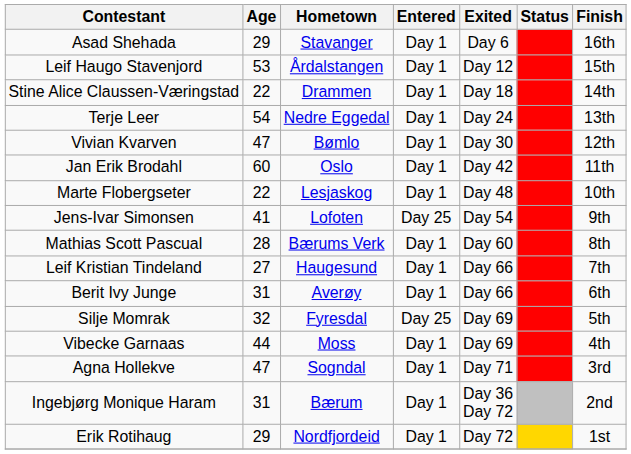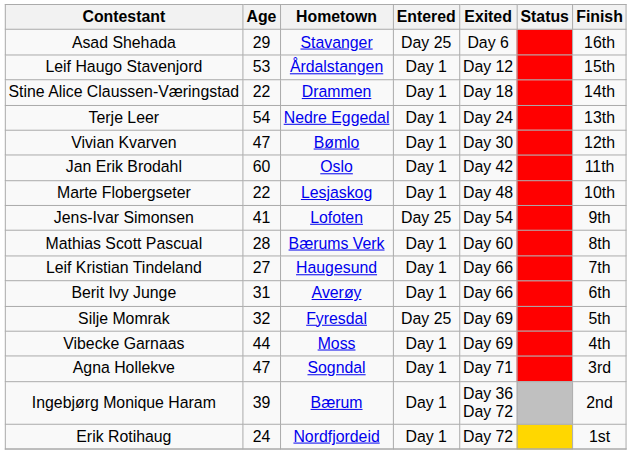 <table class="wikitable sortable" style="margin:auto; text-align:center">
 <tr>
 <th>Contestant</th>
 <th>Age</th>
 <th>Hometown</th>
 <th>Entered</th>
 <th>Exited</th>
 <th>Status</th>
 <th>Finish</th>
 </tr>
 <tr>
 <td>Asad Shehada</td>
 <td>29</td>
 <td><a href='#'>Stavanger</a></td>
-<td>Day 1</td>
+<td>Day 25</td>
 <td>Day 6</td>
 <td style="background:#ff0000;"></td>
 <td>16th</td>
 </tr>
 <tr>
 <td>Leif Haugo Stavenjord</td>
 <td>53</td>
 <td><a href='#'>Årdalstangen</a></td>
 <td>Day 1</td>
 <td>Day 12</td>
 <td style="background:#ff0000;"></td>
 <td>15th</td>
 </tr>
 <tr>
 <td>Stine Alice Claussen-Væringstad</td>
 <td>22</td>
 <td><a href='#'>Drammen</a></td>
 <td>Day 1</td>
 <td>Day 18</td>
 <td style="background:#ff0000;"></td>
 <td>14th</td>
 </tr>
 <tr>
 <td>Terje Leer</td>
 <td>54</td>
 <td><a href='#'>Nedre Eggedal</a></td>
 <td>Day 1</td>
 <td>Day 24</td>
 <td style="background:#ff0000;"></td>
 <td>13th</td>
 </tr>
 <tr>
 <td>Vivian Kvarven</td>
 <td>47</td>
 <td><a href='#'>Bømlo</a></td>
 <td>Day 1</td>
 <td>Day 30</td>
 <td style="background:#ff0000;"></td>
 <td>12th</td>
 </tr>
 <tr>
 <td>Jan Erik Brodahl</td>
 <td>60</td>
 <td><a href='#'>Oslo</a></td>
 <td>Day 1</td>
 <td>Day 42</td>
 <td style="background:#ff0000;"></td>
 <td>11th</td>
 </tr>
 <tr>
 <td>Marte Flobergseter</td>
 <td>22</td>
 <td><a href='#'>Lesjaskog</a></td>
 <td>Day 1</td>
 <td>Day 48</td>
 <td style="background:#ff0000;"></td>
 <td>10th</td>
 </tr>
 <tr>
 <td>Jens-Ivar Simonsen</td>
 <td>41</td>
 <td><a href='#'>Lofoten</a></td>
 <td>Day 25</td>
 <td>Day 54</td>
 <td style="background:#ff0000;"></td>
 <td>9th</td>
 </tr>
 <tr>
 <td>Mathias Scott Pascual</td>
 <td>28</td>
 <td><a href='#'>Bærums Verk</a></td>
 <td>Day 1</td>
 <td>Day 60</td>
 <td style="background:#ff0000;"></td>
 <td>8th</td>
 </tr>
 <tr>
 <td>Leif Kristian Tindeland</td>
 <td>27</td>
 <td><a href='#'>Haugesund</a></td>
 <td>Day 1</td>
 <td>Day 66</td>
 <td style="background:#ff0000;"></td>
 <td>7th</td>
 </tr>
 <tr>
 <td>Berit Ivy Junge</td>
 <td>31</td>
 <td><a href='#'>Averøy</a></td>
 <td>Day 1</td>
 <td>Day 66</td>
 <td style="background:#ff0000;"></td>
 <td>6th</td>
 </tr>
 <tr>
 <td>Silje Momrak</td>
 <td>32</td>
 <td><a href='#'>Fyresdal</a></td>
 <td>Day 25</td>
 <td>Day 69</td>
 <td style="background:#ff0000;"></td>
 <td>5th</td>
 </tr>
 <tr>
 <td>Vibecke Garnaas</td>
 <td>44</td>
 <td><a href='#'>Moss</a></td>
 <td>Day 1</td>
 <td>Day 69</td>
 <td style="background:#ff0000;"></td>
 <td>4th</td>
 </tr>
 <tr>
 <td>Agna Hollekve</td>
 <td>47</td>
 <td><a href='#'>Sogndal</a></td>
 <td>Day 1</td>
 <td>Day 71</td>
 <td style="background:#ff0000;"></td>
 <td>3rd</td>
 </tr>
 <tr>
 <td>Ingebjørg Monique Haram</td>
-<td>31</td>
+<td>39</td>
 <td><a href='#'>Bærum</a></td>
 <td>Day 1</td>
 <td>Day 36<br>Day 72</td>
 <td style="background:silver;"></td>
 <td>2nd</td>
 </tr>
 <tr>
 <td>Erik Rotihaug</td>
-<td>29</td>
+<td>24</td>
 <td><a href='#'>Nordfjordeid</a></td>
 <td>Day 1</td>
 <td>Day 72</td>
 <td style="background:gold;"></td>
 <td>1st</td>
 </tr>
 <tr>
 </tr>
 </table>
